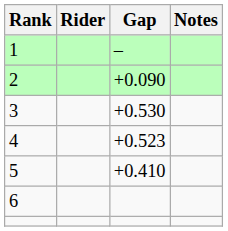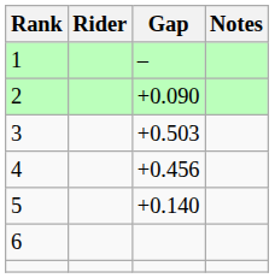 <table class="wikitable" style="font-size:95%" style="text-align:center; width:35em;">
 <tr>
 <th>Rank</th>
 <th>Rider</th>
 <th>Gap</th>
 <th>Notes</th>
 </tr>
 <tr bgcolor=bbffbb>
 <td>1</td>
 <td align=left></td>
 <td>–</td>
 <td></td>
 </tr>
 <tr bgcolor=bbffbb>
 <td>2</td>
 <td align=left></td>
 <td>+0.090</td>
 <td></td>
 </tr>
 <tr>
 <td>3</td>
 <td align=left></td>
-<td>+0.530</td>
+<td>+0.503</td>
 <td></td>
 </tr>
 <tr>
 <td>4</td>
 <td align=left></td>
-<td>+0.523</td>
+<td>+0.456</td>
 <td></td>
 </tr>
 <tr>
 <td>5</td>
 <td align=left></td>
-<td>+0.410</td>
+<td>+0.140</td>
 <td></td>
 </tr>
 <tr>
 <td>6</td>
 <td align=left></td>
 <td></td>
 <td></td>
 </tr>
 <tr>
 <td></td>
 <td align=left></td>
 <td></td>
 <td></td>
 </tr>
 </table>
